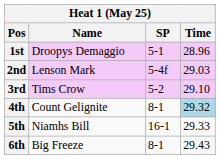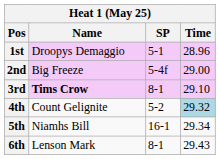 <table class="wikitable">
 <tr>
 <th colspan="6">Heat 1 (May 25)</th>
 </tr>
 <tr>
 <th width=20>Pos</th>
 <th width=150>Name</th>
 <th width=40>SP</th>
 <th width=40>Time</th>
 </tr>
 <tr style="background: #f4caf9;">
 <th>1st</th>
 <td>Droopys Demaggio</td>
 <td>5-1</td>
 <td>28.96</td>
 </tr>
 <tr style="background: #f4caf9;">
 <th>2nd</th>
-<td>Lenson Mark</td>
+<td>Big Freeze</td>
 <td>5-4f</td>
-<td>29.03</td>
+<td>29.00</td>
 </tr>
 <tr style="background: #f4caf9;">
 <th>3rd</th>
-<td>Tims Crow</td>
-<td>5-2</td>
+<td><strong>Tims Crow</strong></td>
+<td>8-1</td>
 <td>29.10</td>
 </tr>
 <tr>
 <th>4th</th>
 <td>Count Gelignite</td>
-<td>8-1</td>
+<td>5-2</td>
 <td style="background: lightblue;">29.32</td>
 </tr>
 <tr>
 <th>5th</th>
 <td>Niamhs Bill</td>
 <td>16-1</td>
-<td>29.33</td>
+<td>29.34</td>
 </tr>
 <tr>
 <th>6th</th>
-<td>Big Freeze</td>
+<td>Lenson Mark</td>
 <td>8-1</td>
 <td>29.43</td>
 </tr>
 </table>
